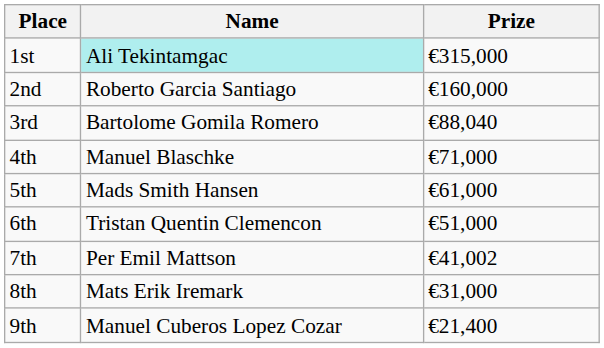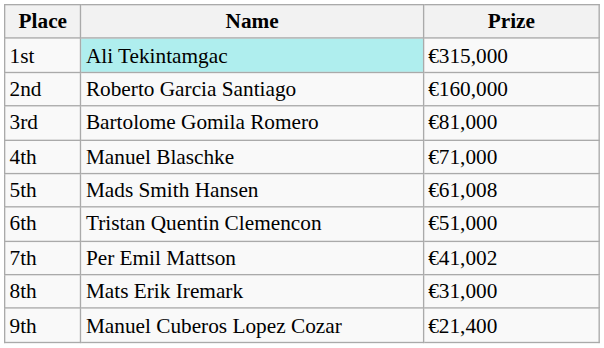 <table class="wikitable">
 <tr>
 <th style="width:50px;">Place</th>
 <th style="width:250px;">Name</th>
 <th style="width:125px;">Prize</th>
 </tr>
 <tr>
 <td>1st</td>
 <td style="background: paleturquoise;"> Ali Tekintamgac</td>
 <td>€315,000</td>
 </tr>
 <tr>
 <td>2nd</td>
 <td> Roberto Garcia Santiago</td>
 <td>€160,000</td>
 </tr>
 <tr>
 <td>3rd</td>
 <td> Bartolome Gomila Romero</td>
-<td>€88,040</td>
+<td>€81,000</td>
 </tr>
 <tr>
 <td>4th</td>
 <td> Manuel  Blaschke</td>
 <td>€71,000</td>
 </tr>
 <tr>
 <td>5th</td>
 <td> Mads Smith Hansen</td>
-<td>€61,000</td>
+<td>€61,008</td>
 </tr>
 <tr>
 <td>6th</td>
 <td> Tristan Quentin Clemencon</td>
 <td>€51,000</td>
 </tr>
 <tr>
 <td>7th</td>
 <td> Per Emil Mattson</td>
 <td>€41,002</td>
 </tr>
 <tr>
 <td>8th</td>
 <td> Mats Erik Iremark</td>
 <td>€31,000</td>
 </tr>
 <tr>
 <td>9th</td>
 <td> Manuel Cuberos Lopez Cozar</td>
 <td>€21,400</td>
 </tr>
 </table>
